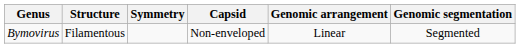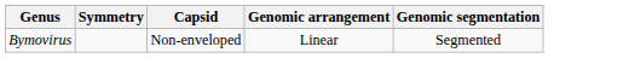 <table class="wikitable sortable" style="text-align:center">
 <tr>
 <th>Genus</th>
-<th>Structure</th>
 <th>Symmetry</th>
 <th>Capsid</th>
 <th>Genomic arrangement</th>
 <th>Genomic segmentation</th>
 </tr>
 <tr>
 <td><em>Bymovirus</em></td>
-<td>Filamentous</td>
 <td></td>
 <td>Non-enveloped</td>
 <td>Linear</td>
 <td>Segmented</td>
 </tr>
 </table>
